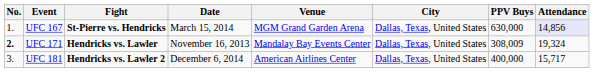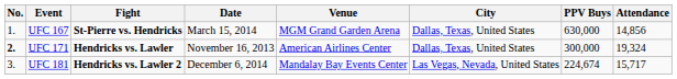 <table class="wikitable">
 <tr>
 <th>No.</th>
 <th>Event</th>
 <th>Fight</th>
 <th>Date</th>
 <th>Venue</th>
 <th>City</th>
 <th>PPV Buys</th>
 <th>Attendance</th>
 </tr>
 <tr>
 <td>1.</td>
 <td><a href='#'>UFC 167</a></td>
 <td align=center><strong>St-Pierre vs. Hendricks</strong></td>
 <td>March 15, 2014</td>
 <td><a href='#'>MGM Grand Garden Arena</a></td>
 <td><a href='#'>Dallas, Texas</a>, United States</td>
 <td>630,000</td>
-<td style="background: lavender;">14,856</td>
+<td>14,856</td>
 </tr>
 <tr>
 <td><strong>2.</strong></td>
 <td><a href='#'>UFC 171</a></td>
 <td><strong>Hendricks vs. Lawler</strong></td>
 <td>November 16, 2013</td>
-<td><a href='#'>Mandalay Bay Events Center</a></td>
+<td><a href='#'>American Airlines Center</a></td>
 <td><a href='#'>Dallas, Texas</a>, United States</td>
-<td>308,009</td>
+<td>300,000</td>
 <td>19,324</td>
 </tr>
 <tr>
 <td>3.</td>
 <td><a href='#'>UFC 181</a></td>
 <td><strong>Hendricks vs. Lawler 2</strong></td>
 <td>December 6, 2014</td>
-<td><a href='#'>American Airlines Center</a></td>
-<td><a href='#'>Dallas, Texas</a>, United States</td>
-<td>400,000</td>
+<td><a href='#'>Mandalay Bay Events Center</a></td>
+<td><a href='#'>Las Vegas, Nevada</a>, United States</td>
+<td>224,674</td>
 <td>15,717</td>
 </tr>
 </table>
